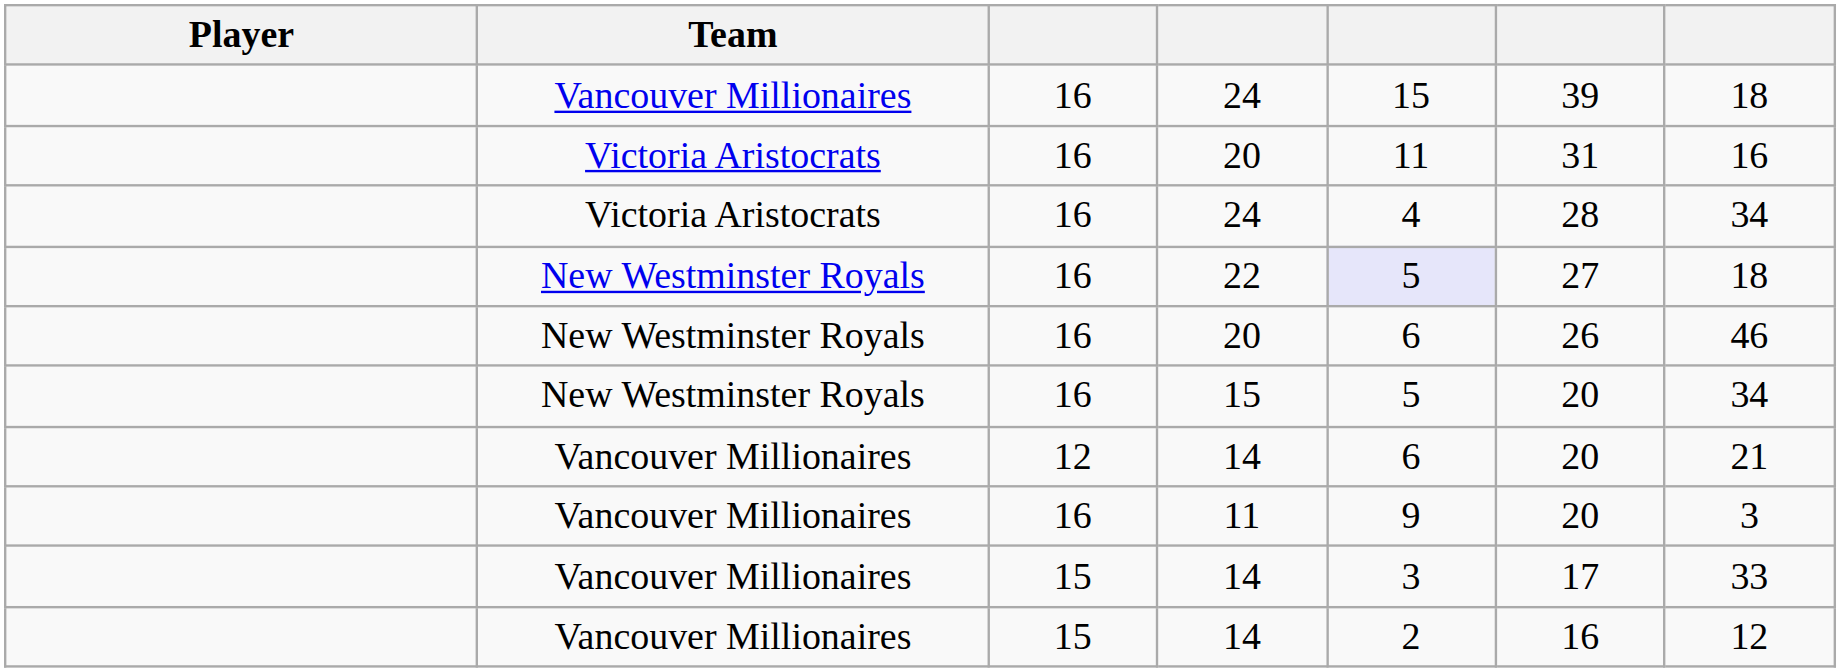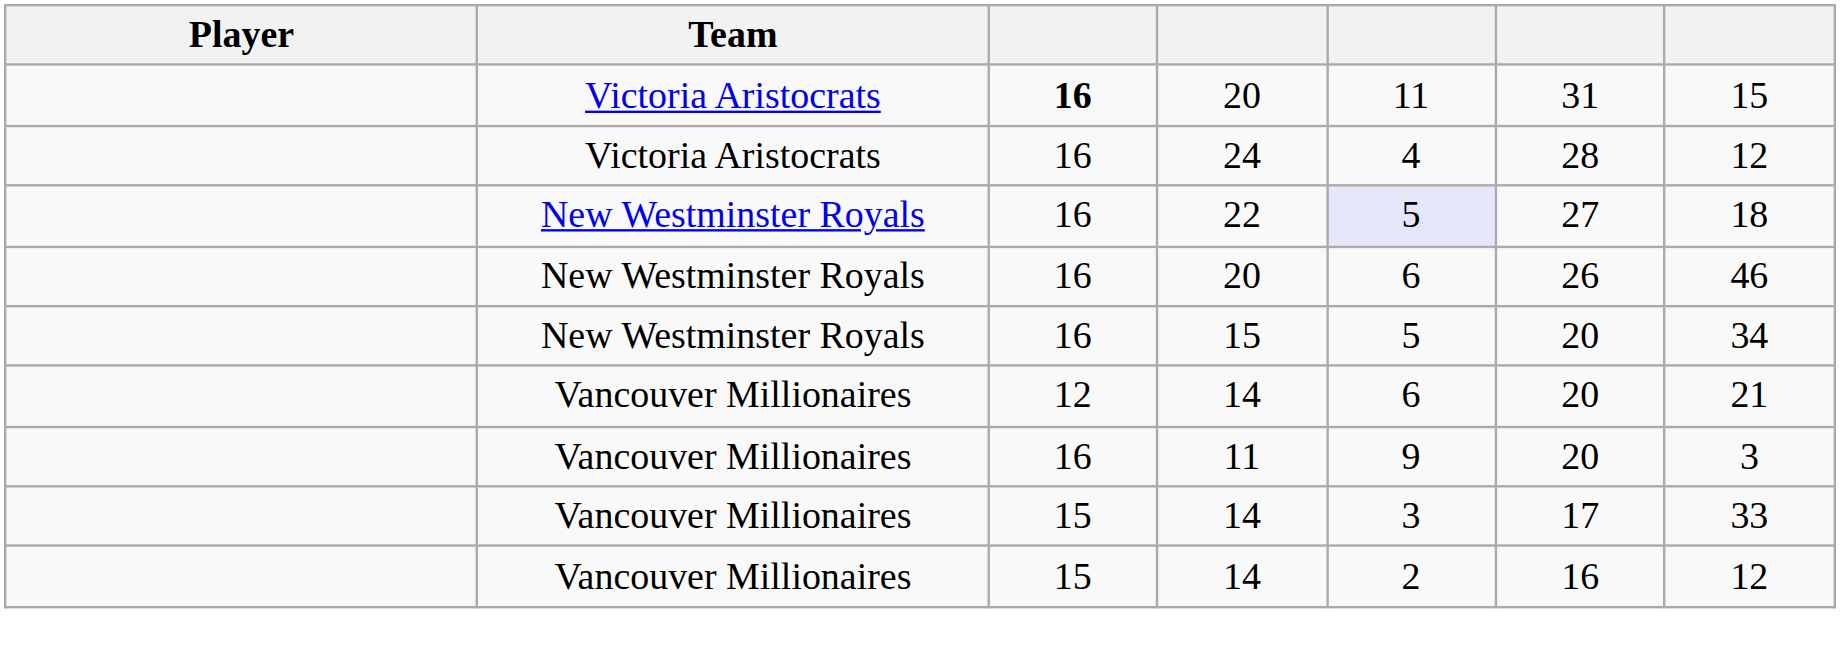 <table class="wikitable sortable" style="text-align:center;">
 <tr>
 <th style="width: 12em;">Player</th>
 <th style="width: 13em;">Team</th>
 <th style="width: 4em;"></th>
 <th style="width: 4em;"></th>
 <th style="width: 4em;"></th>
 <th style="width: 4em;"></th>
 <th style="width: 4em;"></th>
 </tr>
 <tr>
 <td align="left"></td>
-<td><a href='#'>Vancouver Millionaires</a></td>
-<td>16</td>
-<td>24</td>
-<td>15</td>
-<td>39</td>
-<td>18</td>
-</tr>
-<tr>
-<td align="left"></td>
 <td><a href='#'>Victoria Aristocrats</a></td>
-<td>16</td>
+<td><strong>16</strong></td>
 <td>20</td>
 <td>11</td>
 <td>31</td>
-<td>16</td>
+<td>15</td>
 </tr>
 <tr>
 <td align="left"></td>
 <td>Victoria Aristocrats</td>
 <td>16</td>
 <td>24</td>
 <td>4</td>
 <td>28</td>
-<td>34</td>
+<td>12</td>
 </tr>
 <tr>
 <td align="left"></td>
 <td><a href='#'>New Westminster Royals</a></td>
 <td>16</td>
 <td>22</td>
 <td style="background: lavender;">5</td>
 <td>27</td>
 <td>18</td>
 </tr>
 <tr>
 <td align="left"></td>
 <td>New Westminster Royals</td>
 <td>16</td>
 <td>20</td>
 <td>6</td>
 <td>26</td>
 <td>46</td>
 </tr>
 <tr>
 <td align="left"></td>
 <td>New Westminster Royals</td>
 <td>16</td>
 <td>15</td>
 <td>5</td>
 <td>20</td>
 <td>34</td>
 </tr>
 <tr>
 <td align="left"></td>
 <td>Vancouver Millionaires</td>
 <td>12</td>
 <td>14</td>
 <td>6</td>
 <td>20</td>
 <td>21</td>
 </tr>
 <tr>
 <td align="left"></td>
 <td>Vancouver Millionaires</td>
 <td>16</td>
 <td>11</td>
 <td>9</td>
 <td>20</td>
 <td>3</td>
 </tr>
 <tr>
 <td align="left"></td>
 <td>Vancouver Millionaires</td>
 <td>15</td>
 <td>14</td>
 <td>3</td>
 <td>17</td>
 <td>33</td>
 </tr>
 <tr>
 <td align="left"></td>
 <td>Vancouver Millionaires</td>
 <td>15</td>
 <td>14</td>
 <td>2</td>
 <td>16</td>
 <td>12</td>
 </tr>
 </table>
